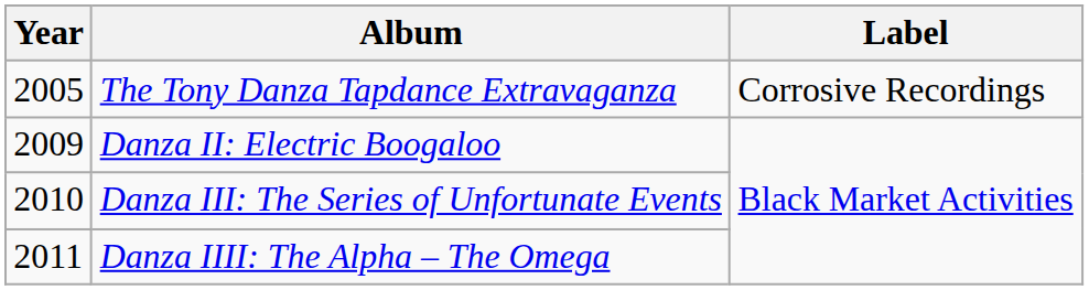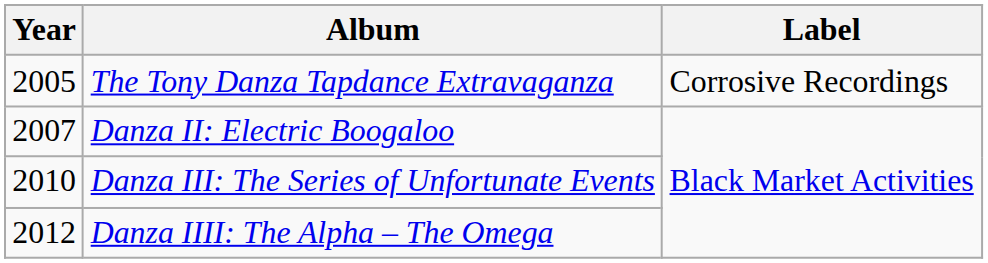 <table class=wikitable>
 <tr>
 <th>Year</th>
 <th>Album</th>
 <th>Label</th>
 </tr>
 <tr>
 <td>2005</td>
 <td><em><a href='#'>The Tony Danza Tapdance Extravaganza</a></em></td>
 <td>Corrosive Recordings</td>
 </tr>
 <tr>
-<td>2009</td>
+<td>2007</td>
 <td><em><a href='#'>Danza II: Electric Boogaloo</a></em></td>
 <td rowspan="3"><a href='#'>Black Market Activities</a></td>
 </tr>
 <tr>
 <td>2010</td>
 <td><em><a href='#'>Danza III: The Series of Unfortunate Events</a></em></td>
 </tr>
 <tr>
-<td>2011</td>
+<td>2012</td>
 <td><em><a href='#'>Danza IIII: The Alpha – The Omega</a></em></td>
 </tr>
 </table>
